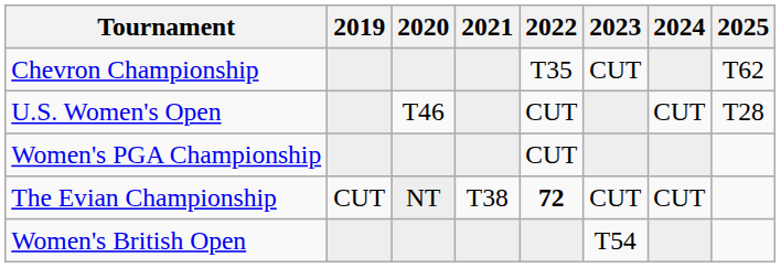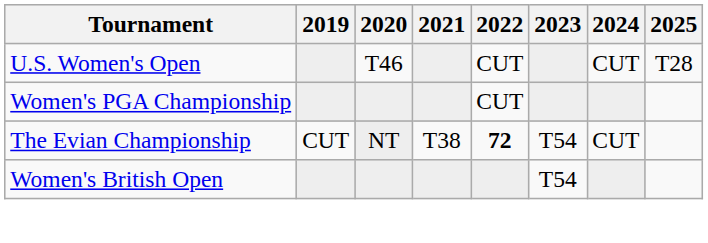 <table class="wikitable" style="font-size:95%;text-align:center;">
 <tr>
 <th>Tournament</th>
 <th>2019</th>
 <th>2020</th>
 <th>2021</th>
 <th>2022</th>
 <th>2023</th>
 <th>2024</th>
 <th>2025</th>
-</tr>
-<tr>
-<td align=left><a href='#'>Chevron Championship</a></td>
-<td style="background:#eeeeee;"></td>
-<td style="background:#eeeeee;"></td>
-<td style="background:#eeeeee;"></td>
-<td>T35</td>
-<td>CUT</td>
-<td style="background:#eeeeee;"></td>
-<td>T62</td>
 </tr>
 <tr>
 <td align=left><a href='#'>U.S. Women's Open</a></td>
 <td style="background:#eeeeee;"></td>
 <td>T46</td>
 <td style="background:#eeeeee;"></td>
 <td>CUT</td>
 <td style="background:#eeeeee;"></td>
 <td>CUT</td>
 <td>T28</td>
 </tr>
 <tr>
 <td align=left><a href='#'>Women's PGA Championship</a></td>
 <td style="background:#eeeeee;"></td>
 <td style="background:#eeeeee;"></td>
 <td style="background:#eeeeee;"></td>
 <td>CUT</td>
 <td style="background:#eeeeee;"></td>
 <td style="background:#eeeeee;"></td>
 <td></td>
 </tr>
 <tr>
 <td align=left><a href='#'>The Evian Championship</a></td>
 <td>CUT</td>
 <td style="background:#eeeeee;">NT</td>
 <td>T38</td>
 <td><strong>72</strong></td>
-<td>CUT</td>
+<td>T54</td>
 <td>CUT</td>
 <td></td>
 </tr>
 <tr>
 <td align=left><a href='#'>Women's British Open</a></td>
 <td style="background:#eeeeee;"></td>
 <td style="background:#eeeeee;"></td>
 <td style="background:#eeeeee;"></td>
 <td style="background:#eeeeee;"></td>
 <td>T54</td>
 <td style="background:#eeeeee;"></td>
 <td></td>
 </tr>
 </table>
